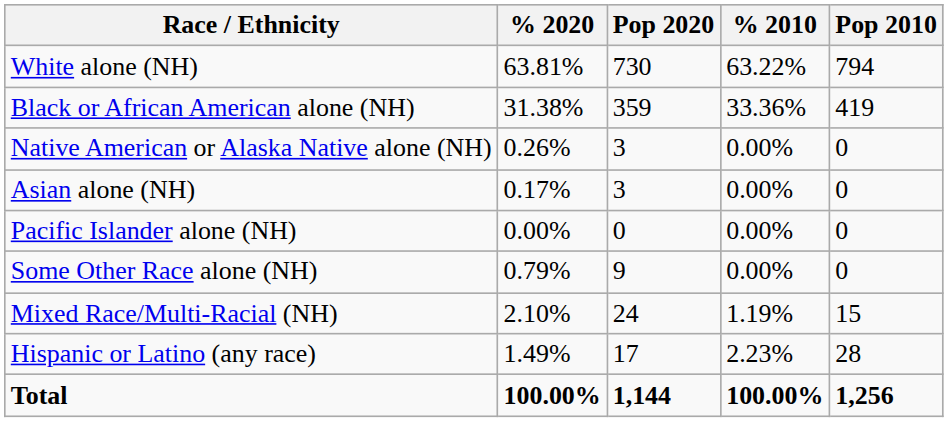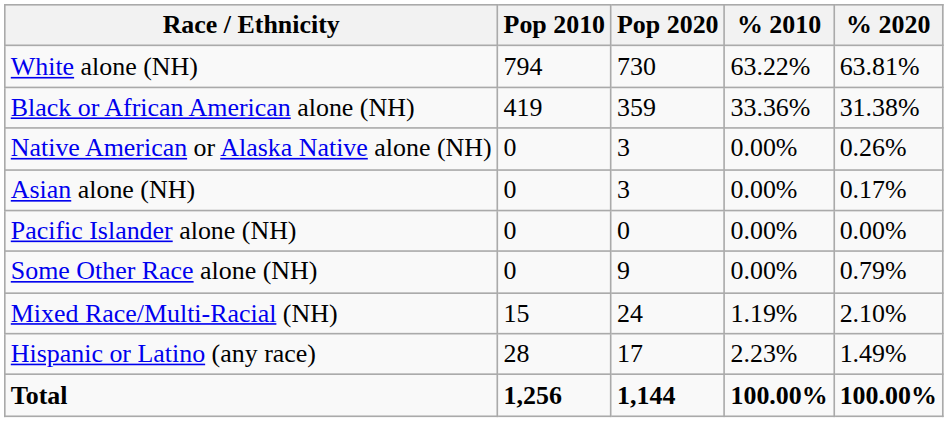 <table class="wikitable">
 <tr>
 <th>Race / Ethnicity</th>
-<th>% 2020</th>
+<th>Pop 2010</th>
 <th>Pop 2020</th>
 <th>% 2010</th>
-<th>Pop 2010</th>
+<th>% 2020</th>
 </tr>
 <tr>
 <td><a href='#'>White</a> alone (NH)</td>
-<td>63.81%</td>
+<td>794</td>
 <td>730</td>
 <td>63.22%</td>
-<td>794</td>
+<td>63.81%</td>
 </tr>
 <tr>
 <td><a href='#'>Black or African American</a> alone (NH)</td>
-<td>31.38%</td>
+<td>419</td>
 <td>359</td>
 <td>33.36%</td>
-<td>419</td>
+<td>31.38%</td>
 </tr>
 <tr>
 <td><a href='#'>Native American</a> or <a href='#'>Alaska Native</a> alone (NH)</td>
-<td>0.26%</td>
+<td>0</td>
 <td>3</td>
 <td>0.00%</td>
-<td>0</td>
+<td>0.26%</td>
 </tr>
 <tr>
 <td><a href='#'>Asian</a> alone (NH)</td>
-<td>0.17%</td>
+<td>0</td>
 <td>3</td>
 <td>0.00%</td>
-<td>0</td>
+<td>0.17%</td>
 </tr>
 <tr>
 <td><a href='#'>Pacific Islander</a> alone (NH)</td>
-<td>0.00%</td>
+<td>0</td>
 <td>0</td>
 <td>0.00%</td>
-<td>0</td>
+<td>0.00%</td>
 </tr>
 <tr>
 <td><a href='#'>Some Other Race</a> alone (NH)</td>
-<td>0.79%</td>
+<td>0</td>
 <td>9</td>
 <td>0.00%</td>
-<td>0</td>
+<td>0.79%</td>
 </tr>
 <tr>
 <td><a href='#'>Mixed Race/Multi-Racial</a> (NH)</td>
-<td>2.10%</td>
+<td>15</td>
 <td>24</td>
 <td>1.19%</td>
-<td>15</td>
+<td>2.10%</td>
 </tr>
 <tr>
 <td><a href='#'>Hispanic or Latino</a> (any race)</td>
-<td>1.49%</td>
+<td>28</td>
 <td>17</td>
 <td>2.23%</td>
-<td>28</td>
+<td>1.49%</td>
 </tr>
 <tr>
 <td><strong>Total</strong></td>
-<td><strong>100.00%</strong></td>
+<td><strong>1,256</strong></td>
 <td><strong>1,144</strong></td>
 <td><strong>100.00%</strong></td>
-<td><strong>1,256</strong></td>
+<td><strong>100.00%</strong></td>
 </tr>
 </table>
